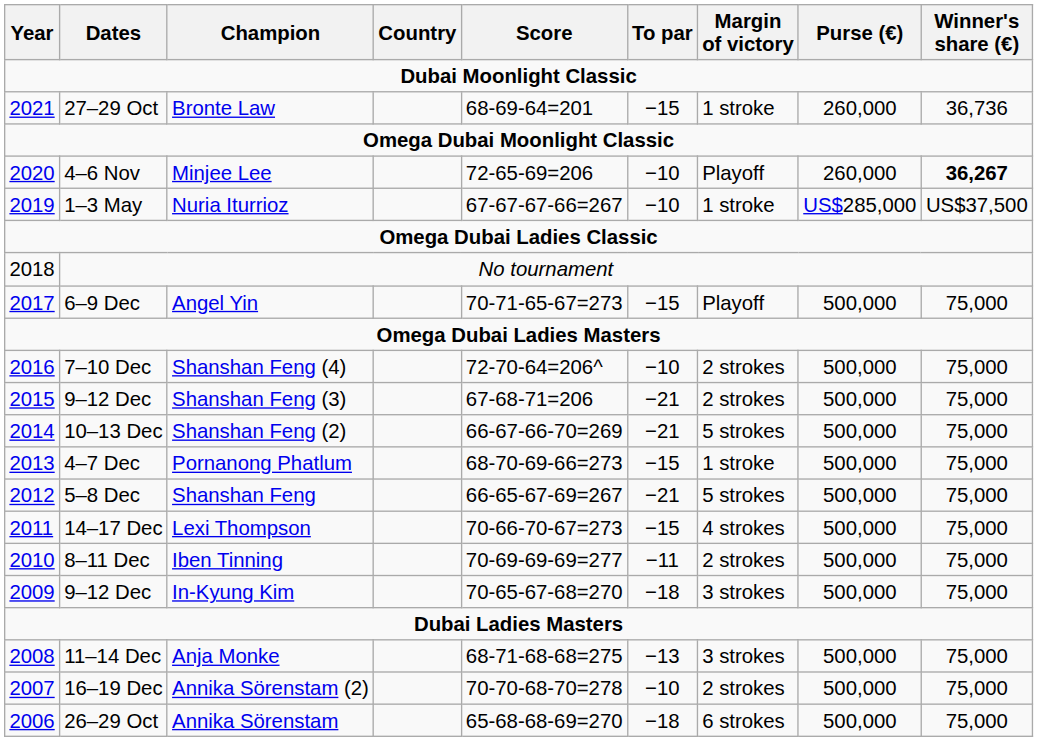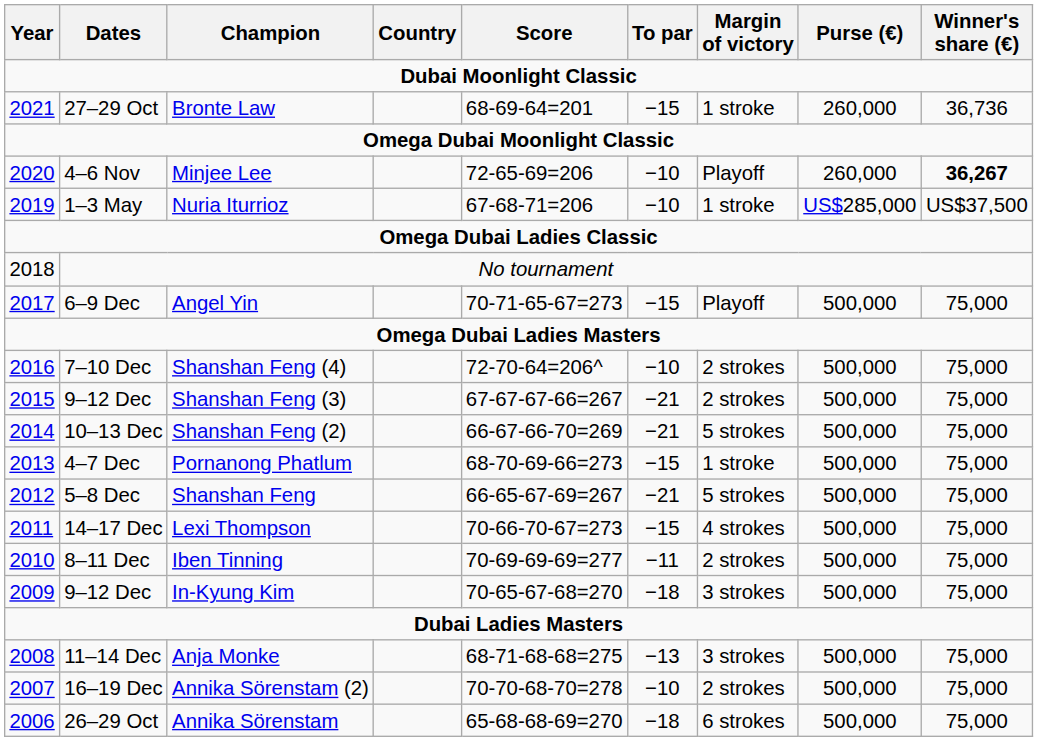 <table class="wikitable" style="font-size:95%">
 <tr>
 <th>Year</th>
 <th>Dates</th>
 <th>Champion</th>
 <th>Country</th>
 <th>Score</th>
 <th>To par</th>
 <th>Margin<br> of victory</th>
 <th>Purse (€)</th>
 <th>Winner's<br>share (€)</th>
 </tr>
 <tr>
 <td colspan=10 align=center><strong>Dubai Moonlight Classic</strong></td>
 </tr>
 <tr>
 <td><a href='#'>2021</a></td>
 <td>27–29 Oct</td>
 <td><a href='#'>Bronte Law</a></td>
 <td></td>
 <td>68-69-64=201</td>
 <td align=center>−15</td>
 <td>1 stroke</td>
 <td align=center>260,000</td>
 <td align=center>36,736</td>
 </tr>
 <tr>
 <td colspan=10 align=center><strong>Omega Dubai Moonlight Classic</strong></td>
 </tr>
 <tr>
 <td><a href='#'>2020</a></td>
 <td>4–6 Nov</td>
 <td><a href='#'>Minjee Lee</a></td>
 <td></td>
 <td>72-65-69=206</td>
 <td align=center>−10</td>
 <td>Playoff</td>
 <td align=center>260,000</td>
 <td align=center><strong>36,267</strong></td>
 </tr>
 <tr>
 <td><a href='#'>2019</a></td>
 <td>1–3 May</td>
 <td><a href='#'>Nuria Iturrioz</a></td>
 <td></td>
-<td>67-67-67-66=267</td>
+<td>67-68-71=206</td>
 <td align=center>−10</td>
 <td>1 stroke</td>
 <td align=center><a href='#'>US$</a>285,000</td>
 <td align=center>US$37,500</td>
 </tr>
 <tr>
 <td colspan=10 align=center><strong>Omega Dubai Ladies Classic</strong></td>
 </tr>
 <tr>
 <td>2018</td>
 <td colspan=8 align=center><em>No tournament</em></td>
 </tr>
 <tr>
 <td><a href='#'>2017</a></td>
 <td>6–9 Dec</td>
 <td><a href='#'>Angel Yin</a></td>
 <td></td>
 <td>70-71-65-67=273</td>
 <td align=center>−15</td>
 <td>Playoff</td>
 <td align=center>500,000</td>
 <td align=center>75,000</td>
 </tr>
 <tr>
 <td colspan=10 align=center><strong>Omega Dubai Ladies Masters</strong></td>
 </tr>
 <tr>
 <td><a href='#'>2016</a></td>
 <td>7–10 Dec</td>
 <td><a href='#'>Shanshan Feng</a> (4)</td>
 <td></td>
 <td>72-70-64=206^</td>
 <td align=center>−10</td>
 <td>2 strokes</td>
 <td align=center>500,000</td>
 <td align=center>75,000</td>
 </tr>
 <tr>
 <td><a href='#'>2015</a></td>
 <td>9–12 Dec</td>
 <td><a href='#'>Shanshan Feng</a> (3)</td>
 <td></td>
-<td>67-68-71=206</td>
+<td>67-67-67-66=267</td>
 <td align=center>−21</td>
 <td>2 strokes</td>
 <td align=center>500,000</td>
 <td align=center>75,000</td>
 </tr>
 <tr>
 <td><a href='#'>2014</a></td>
 <td>10–13 Dec</td>
 <td><a href='#'>Shanshan Feng</a> (2)</td>
 <td></td>
 <td>66-67-66-70=269</td>
 <td align=center>−21</td>
 <td>5 strokes</td>
 <td align=center>500,000</td>
 <td align=center>75,000</td>
 </tr>
 <tr>
 <td><a href='#'>2013</a></td>
 <td>4–7 Dec</td>
 <td><a href='#'>Pornanong Phatlum</a></td>
 <td></td>
 <td>68-70-69-66=273</td>
 <td align=center>−15</td>
 <td>1 stroke</td>
 <td align=center>500,000</td>
 <td align=center>75,000</td>
 </tr>
 <tr>
 <td><a href='#'>2012</a></td>
 <td>5–8 Dec</td>
 <td><a href='#'>Shanshan Feng</a></td>
 <td></td>
 <td>66-65-67-69=267</td>
 <td align=center>−21</td>
 <td>5 strokes</td>
 <td align=center>500,000</td>
 <td align=center>75,000</td>
 </tr>
 <tr>
 <td><a href='#'>2011</a></td>
 <td>14–17 Dec</td>
 <td><a href='#'>Lexi Thompson</a></td>
 <td></td>
 <td>70-66-70-67=273</td>
 <td align=center>−15</td>
 <td>4 strokes</td>
 <td align=center>500,000</td>
 <td align=center>75,000</td>
 </tr>
 <tr>
 <td><a href='#'>2010</a></td>
 <td>8–11 Dec</td>
 <td><a href='#'>Iben Tinning</a></td>
 <td></td>
 <td>70-69-69-69=277</td>
 <td align=center>−11</td>
 <td>2 strokes</td>
 <td align=center>500,000</td>
 <td align=center>75,000</td>
 </tr>
 <tr>
 <td><a href='#'>2009</a></td>
 <td>9–12 Dec</td>
 <td><a href='#'>In-Kyung Kim</a></td>
 <td></td>
 <td>70-65-67-68=270</td>
 <td align=center>−18</td>
 <td>3 strokes</td>
 <td align=center>500,000</td>
 <td align=center>75,000</td>
 </tr>
 <tr>
 <td colspan=10 align=center><strong>Dubai Ladies Masters</strong></td>
 </tr>
 <tr>
 <td><a href='#'>2008</a></td>
 <td>11–14 Dec</td>
 <td><a href='#'>Anja Monke</a></td>
 <td></td>
 <td>68-71-68-68=275</td>
 <td align=center>−13</td>
 <td>3 strokes</td>
 <td align=center>500,000</td>
 <td align=center>75,000</td>
 </tr>
 <tr>
 <td><a href='#'>2007</a></td>
 <td>16–19 Dec</td>
 <td><a href='#'>Annika Sörenstam</a> (2)</td>
 <td></td>
 <td>70-70-68-70=278</td>
 <td align=center>−10</td>
 <td>2 strokes</td>
 <td align=center>500,000</td>
 <td align=center>75,000</td>
 </tr>
 <tr>
 <td><a href='#'>2006</a></td>
 <td>26–29 Oct</td>
 <td><a href='#'>Annika Sörenstam</a></td>
 <td></td>
 <td>65-68-68-69=270</td>
 <td align=center>−18</td>
 <td>6 strokes</td>
 <td align=center>500,000</td>
 <td align=center>75,000</td>
 </tr>
 </table>
